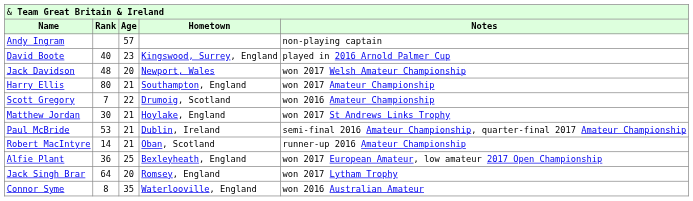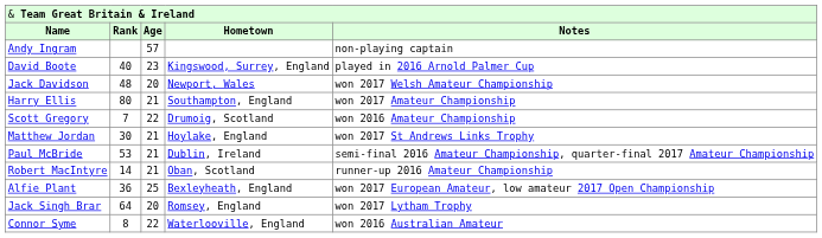 <table border="1" cellpadding="3" style="border-collapse: collapse;">
 <tr style="background:#ddffdd;">
 <td colspan=5> &  <strong>Team Great Britain & Ireland</strong></td>
 </tr>
 <tr style="background:#ddffdd;">
 <th>Name</th>
 <th>Rank</th>
 <th>Age</th>
 <th>Hometown</th>
 <th>Notes</th>
 </tr>
 <tr>
 <td> <a href='#'>Andy Ingram</a></td>
 <td></td>
 <td align=center>57</td>
 <td></td>
 <td>non-playing captain</td>
 </tr>
 <tr>
 <td> <a href='#'>David Boote</a></td>
 <td align=center>40</td>
 <td align=center>23</td>
 <td><a href='#'>Kingswood, Surrey</a>, England</td>
 <td>played in <a href='#'>2016 Arnold Palmer Cup</a></td>
 </tr>
 <tr>
 <td> <a href='#'>Jack Davidson</a></td>
 <td align=center>48</td>
 <td align=center>20</td>
 <td><a href='#'>Newport, Wales</a></td>
 <td>won 2017 <a href='#'>Welsh Amateur Championship</a></td>
 </tr>
 <tr>
 <td> <a href='#'>Harry Ellis</a></td>
 <td align=center>80</td>
 <td align=center>21</td>
 <td><a href='#'>Southampton</a>, England</td>
 <td>won 2017 <a href='#'>Amateur Championship</a></td>
 </tr>
 <tr>
 <td> <a href='#'>Scott Gregory</a></td>
 <td align=center>7</td>
 <td align=center>22</td>
 <td><a href='#'>Drumoig</a>, Scotland</td>
 <td>won 2016 <a href='#'>Amateur Championship</a></td>
 </tr>
 <tr>
 <td> <a href='#'>Matthew Jordan</a></td>
 <td align=center>30</td>
 <td align=center>21</td>
 <td><a href='#'>Hoylake</a>, England</td>
 <td>won 2017 <a href='#'>St Andrews Links Trophy</a></td>
 </tr>
 <tr>
 <td> <a href='#'>Paul McBride</a></td>
 <td align=center>53</td>
 <td align=center>21</td>
 <td><a href='#'>Dublin</a>, Ireland</td>
 <td>semi-final 2016 <a href='#'>Amateur Championship</a>, quarter-final 2017 <a href='#'>Amateur Championship</a></td>
 </tr>
 <tr>
 <td> <a href='#'>Robert MacIntyre</a></td>
 <td align=center>14</td>
 <td align=center>21</td>
 <td><a href='#'>Oban</a>, Scotland</td>
 <td>runner-up 2016 <a href='#'>Amateur Championship</a></td>
 </tr>
 <tr>
 <td> <a href='#'>Alfie Plant</a></td>
 <td align=center>36</td>
 <td align=center>25</td>
 <td><a href='#'>Bexleyheath</a>, England</td>
 <td>won 2017 <a href='#'>European Amateur</a>, low amateur <a href='#'>2017 Open Championship</a></td>
 </tr>
 <tr>
 <td> <a href='#'>Jack Singh Brar</a></td>
 <td align=center>64</td>
 <td align=center>20</td>
 <td><a href='#'>Romsey</a>, England</td>
 <td>won 2017 <a href='#'>Lytham Trophy</a></td>
 </tr>
 <tr>
 <td> <a href='#'>Connor Syme</a></td>
 <td align=center>8</td>
-<td align=center>35</td>
+<td align=center>22</td>
 <td><a href='#'>Waterlooville</a>, England</td>
 <td>won 2016 <a href='#'>Australian Amateur</a></td>
 </tr>
 </table>
